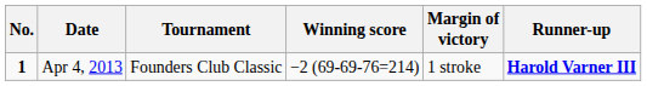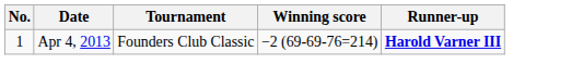 <table class="wikitable" style="font-size:95%;">
 <tr>
 <th>No.</th>
 <th>Date</th>
 <th>Tournament</th>
 <th>Winning score</th>
-<th>Margin of<br>victory</th>
 <th>Runner-up</th>
 </tr>
 <tr>
-<td align=center><strong>1</strong></td>
+<td align=center>1</td>
 <td align=right>Apr 4, <a href='#'>2013</a></td>
 <td>Founders Club Classic</td>
 <td>−2 (69-69-76=214)</td>
-<td>1 stroke</td>
 <td><strong> <a href='#'>Harold Varner III</a></strong></td>
 </tr>
 </table>
